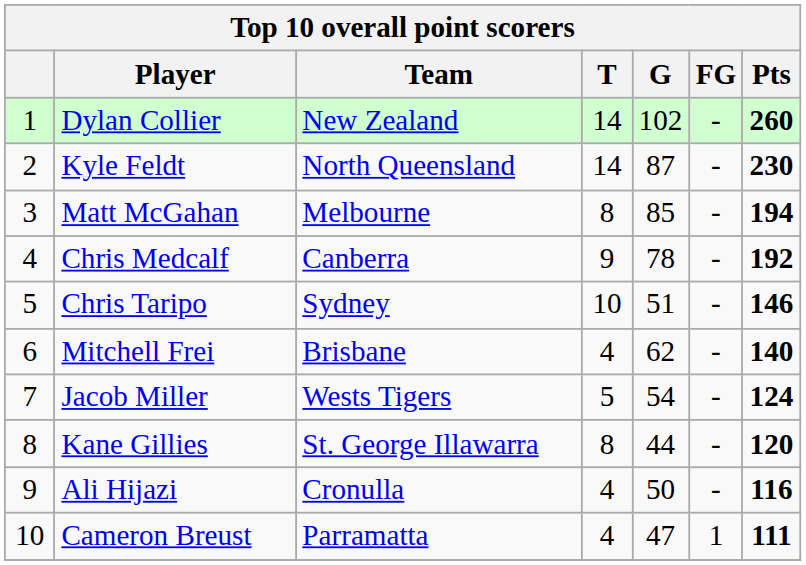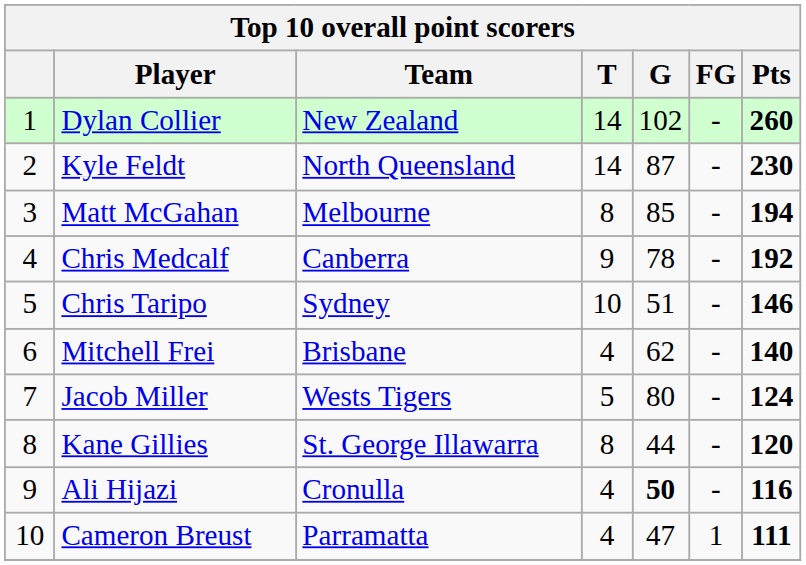 <table class="wikitable" style="text-align:center;">
 <tr>
 <th colspan=7>Top 10 overall point scorers</th>
 </tr>
 <tr>
 <th width=20 abbr="Position"></th>
 <th width=125>Player</th>
 <th width=150>Team</th>
 <th width=20>T</th>
 <th width=20>G</th>
 <th width=20>FG</th>
 <th width=20>Pts</th>
 </tr>
 <tr bgcolor="#d0ffd0">
 <td>1</td>
 <td style="text-align:left;"><a href='#'>Dylan Collier</a></td>
 <td style="text-align:left;"> <a href='#'>New Zealand</a></td>
 <td>14</td>
 <td>102</td>
 <td>-</td>
 <td><strong>260</strong></td>
 </tr>
 <tr>
 <td>2</td>
 <td style="text-align:left;"><a href='#'>Kyle Feldt</a></td>
 <td style="text-align:left;"> <a href='#'>North Queensland</a></td>
 <td>14</td>
 <td>87</td>
 <td>-</td>
 <td><strong>230</strong></td>
 </tr>
 <tr>
 <td>3</td>
 <td style="text-align:left;"><a href='#'>Matt McGahan</a></td>
 <td style="text-align:left;"> <a href='#'>Melbourne</a></td>
 <td>8</td>
 <td>85</td>
 <td>-</td>
 <td><strong>194</strong></td>
 </tr>
 <tr>
 <td>4</td>
 <td style="text-align:left;"><a href='#'>Chris Medcalf</a></td>
 <td style="text-align:left;"> <a href='#'>Canberra</a></td>
 <td>9</td>
 <td>78</td>
 <td>-</td>
 <td><strong>192</strong></td>
 </tr>
 <tr>
 <td>5</td>
 <td style="text-align:left;"><a href='#'>Chris Taripo</a></td>
 <td style="text-align:left;"> <a href='#'>Sydney</a></td>
 <td>10</td>
 <td>51</td>
 <td>-</td>
 <td><strong>146</strong></td>
 </tr>
 <tr>
 <td>6</td>
 <td style="text-align:left;"><a href='#'>Mitchell Frei</a></td>
 <td style="text-align:left;"> <a href='#'>Brisbane</a></td>
 <td>4</td>
 <td>62</td>
 <td>-</td>
 <td><strong>140</strong></td>
 </tr>
 <tr>
 <td>7</td>
 <td style="text-align:left;"><a href='#'>Jacob Miller</a></td>
 <td style="text-align:left;"> <a href='#'>Wests Tigers</a></td>
 <td>5</td>
-<td>54</td>
+<td>80</td>
 <td>-</td>
 <td><strong>124</strong></td>
 </tr>
 <tr>
 <td>8</td>
 <td style="text-align:left;"><a href='#'>Kane Gillies</a></td>
 <td style="text-align:left;"> <a href='#'>St. George Illawarra</a></td>
 <td>8</td>
 <td>44</td>
 <td>-</td>
 <td><strong>120</strong></td>
 </tr>
 <tr>
 <td>9</td>
 <td style="text-align:left;"><a href='#'>Ali Hijazi</a></td>
 <td style="text-align:left;"> <a href='#'>Cronulla</a></td>
 <td>4</td>
-<td>50</td>
+<td><strong>50</strong></td>
 <td>-</td>
 <td><strong>116</strong></td>
 </tr>
 <tr>
 <td>10</td>
 <td style="text-align:left;"><a href='#'>Cameron Breust</a></td>
 <td style="text-align:left;"> <a href='#'>Parramatta</a></td>
 <td>4</td>
 <td>47</td>
 <td>1</td>
 <td><strong>111</strong></td>
 </tr>
 <tr>
 </tr>
 </table>
